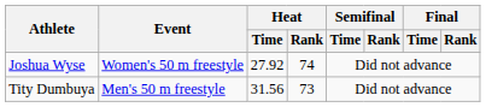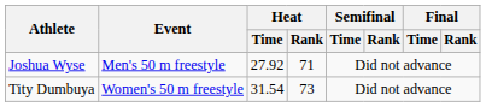 <table class=wikitable style="font-size:90%">
 <tr>
 <th rowspan="2">Athlete</th>
 <th rowspan="2">Event</th>
 <th colspan="2">Heat</th>
 <th colspan="2">Semifinal</th>
 <th colspan="2">Final</th>
 </tr>
 <tr style="font-size:95%">
 <th>Time</th>
 <th>Rank</th>
 <th>Time</th>
 <th>Rank</th>
 <th>Time</th>
 <th>Rank</th>
 </tr>
 <tr align=center>
 <td align=left><a href='#'>Joshua Wyse</a></td>
-<td align=left><a href='#'>Women's 50 m freestyle</a></td>
+<td align=left><a href='#'>Men's 50 m freestyle</a></td>
 <td>27.92</td>
-<td>74</td>
+<td>71</td>
 <td colspan="4">Did not advance</td>
 </tr>
 <tr align=center>
 <td align=left>Tity Dumbuya</td>
-<td align=left><a href='#'>Men's 50 m freestyle</a></td>
-<td>31.56</td>
+<td align=left><a href='#'>Women's 50 m freestyle</a></td>
+<td>31.54</td>
 <td>73</td>
 <td colspan="4">Did not advance</td>
 </tr>
 </table>
